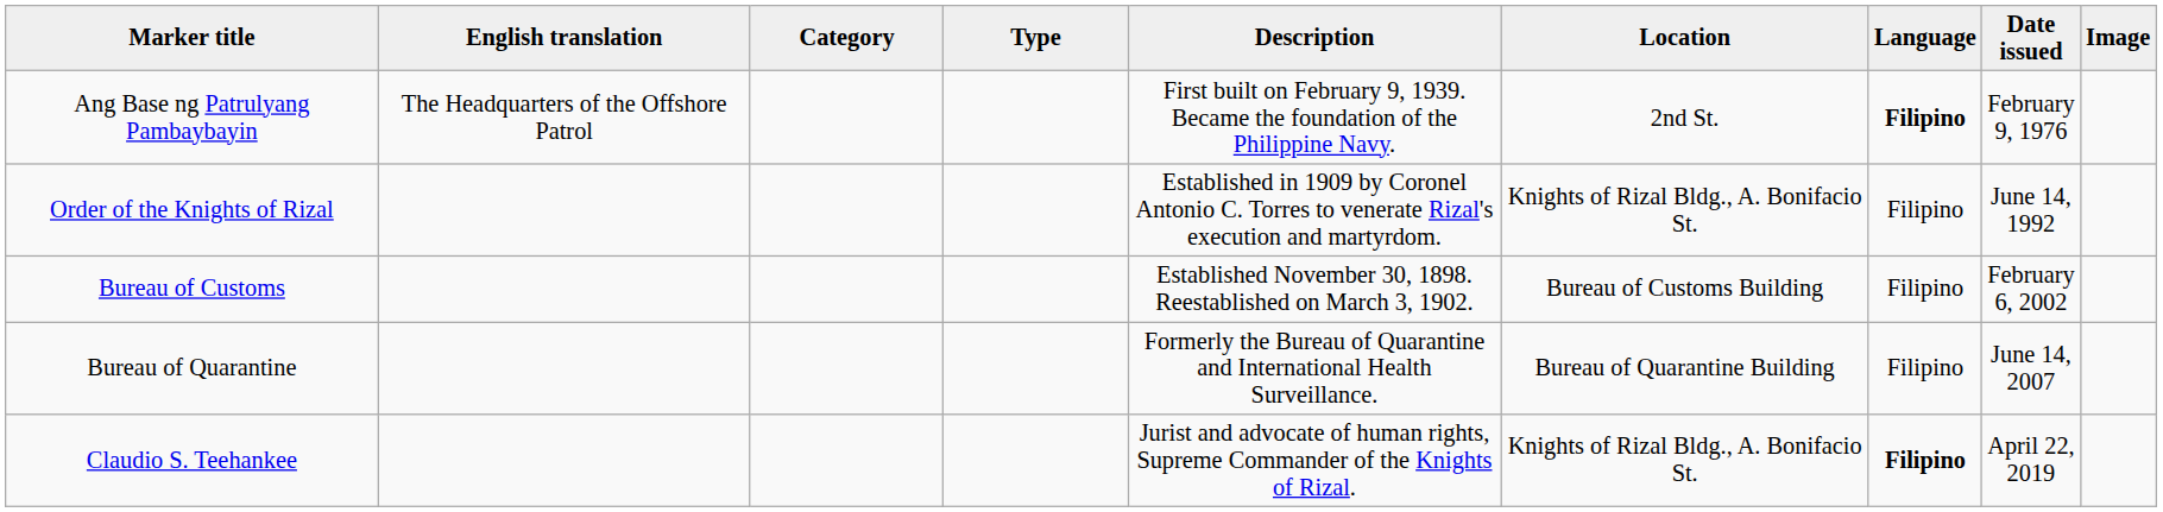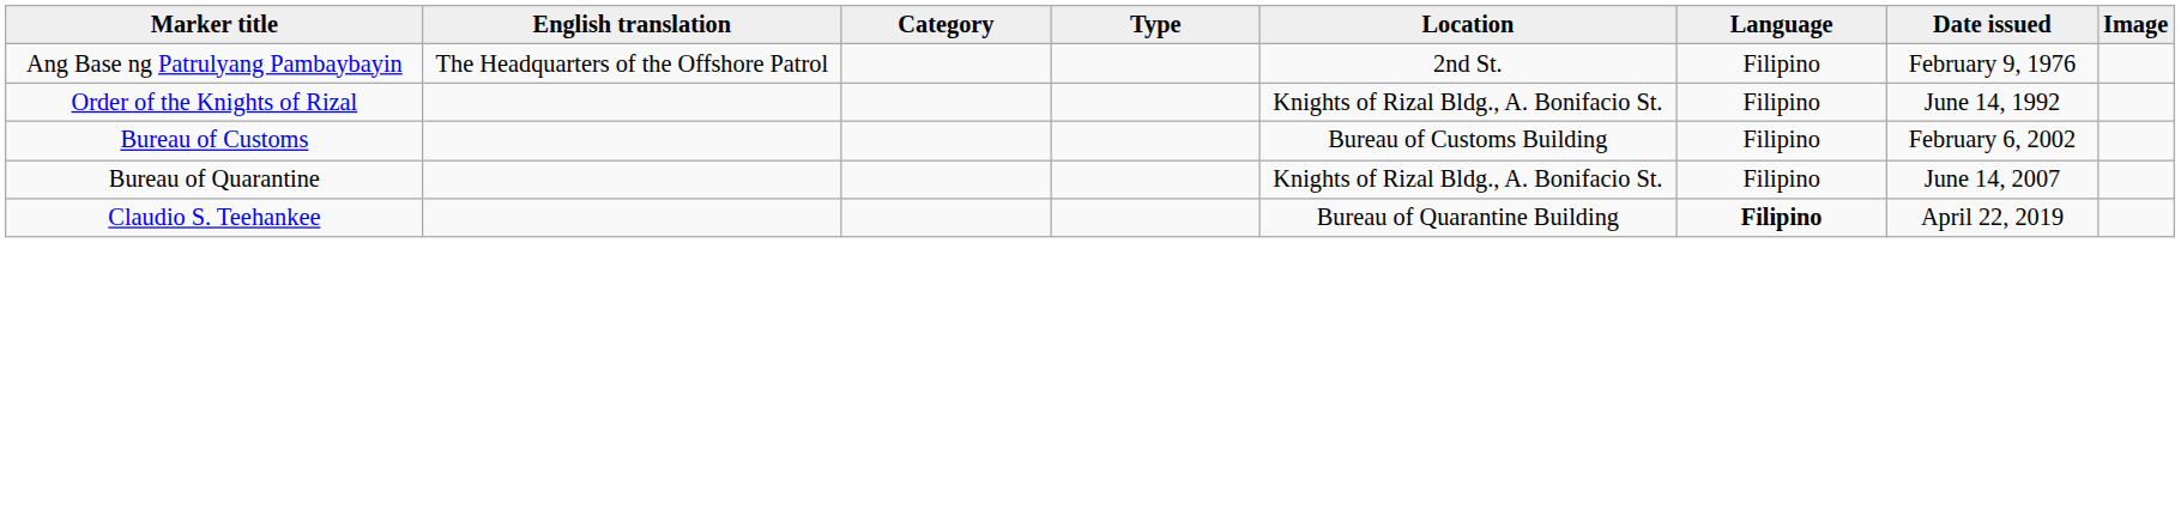 <table class="wikitable" style="width:90%; text-align:center;">
 <tr>
 <th style="width:20%; background:#efefef;">Marker title</th>
 <th style="width:20%; background:#efefef;">English translation</th>
 <th style="width:10%; background:#efefef;">Category</th>
 <th style="width:10%; background:#efefef;">Type</th>
-<th style="width:20%; background:#efefef;">Description</th>
 <th style="width:20%; background:#efefef;">Location</th>
 <th style="width:10%; background:#efefef;">Language</th>
 <th style="width:10%; background:#efefef;">Date issued</th>
 <th style="width:10%; background:#efefef;">Image</th>
 </tr>
 <tr>
 <td>Ang Base ng <a href='#'>Patrulyang Pambaybayin</a></td>
 <td>The Headquarters of the Offshore Patrol</td>
 <td></td>
 <td></td>
-<td>First built on February 9, 1939. Became the foundation of the <a href='#'>Philippine Navy</a>.</td>
 <td>2nd St.</td>
-<td><strong>Filipino</strong></td>
+<td>Filipino</td>
 <td>February 9, 1976</td>
 <td></td>
 </tr>
 <tr>
 <td><a href='#'>Order of the Knights of Rizal</a></td>
 <td></td>
 <td></td>
 <td></td>
-<td>Established in 1909 by Coronel Antonio C. Torres to venerate <a href='#'>Rizal</a>'s execution and martyrdom.</td>
 <td>Knights of Rizal Bldg., A. Bonifacio St.</td>
 <td>Filipino</td>
 <td>June 14, 1992</td>
 <td></td>
 </tr>
 <tr>
 <td><a href='#'>Bureau of Customs</a></td>
 <td></td>
 <td></td>
 <td></td>
-<td>Established November 30, 1898. Reestablished on March 3, 1902.</td>
 <td>Bureau of Customs Building</td>
 <td>Filipino</td>
 <td>February 6, 2002</td>
 <td></td>
 </tr>
 <tr>
 <td>Bureau of Quarantine</td>
 <td></td>
 <td></td>
 <td></td>
-<td>Formerly the Bureau of Quarantine and International Health Surveillance.</td>
-<td>Bureau of Quarantine Building</td>
+<td>Knights of Rizal Bldg., A. Bonifacio St.</td>
 <td>Filipino</td>
 <td>June 14, 2007</td>
 <td></td>
 </tr>
 <tr>
 <td><a href='#'>Claudio S. Teehankee</a></td>
 <td></td>
 <td></td>
 <td></td>
-<td>Jurist and advocate of human rights, Supreme Commander of the <a href='#'>Knights of Rizal</a>.</td>
-<td>Knights of Rizal Bldg., A. Bonifacio St.</td>
+<td>Bureau of Quarantine Building</td>
 <td><strong>Filipino</strong></td>
 <td>April 22, 2019</td>
 <td></td>
 </tr>
 </table>
